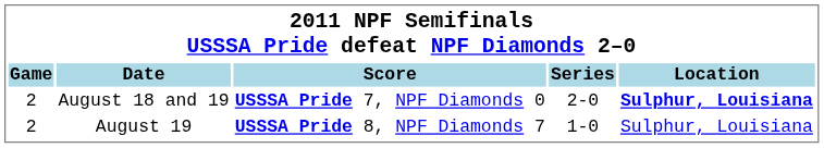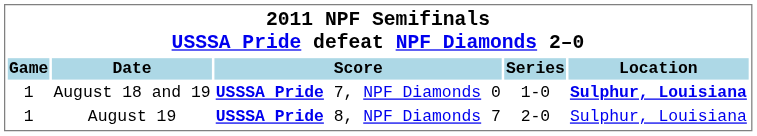 <table cellpadding="1"  style="min-width:45em;text-align:center;font-size:100%; border:1px solid gray;">
 <tr style="font-size:larger;">
 <th colspan=8>2011 NPF Semifinals<br><strong><a href='#'>USSSA Pride</a></strong> defeat <a href='#'>NPF Diamonds</a> 2–0</th>
 </tr>
 <tr style="background:lightblue;">
 <th>Game</th>
 <th>Date</th>
 <th>Score</th>
 <th>Series<br></th>
 <th>Location</th>
 </tr>
 <tr>
-<td>2</td>
+<td>1</td>
 <td>August 18 and 19</td>
 <td><strong><a href='#'>USSSA Pride</a></strong> 7, <a href='#'>NPF Diamonds</a> 0</td>
-<td>2-0</td>
+<td>1-0</td>
 <td><strong><a href='#'>Sulphur, Louisiana</a></strong></td>
 </tr>
 <tr>
-<td>2</td>
+<td>1</td>
 <td>August 19</td>
 <td><strong><a href='#'>USSSA Pride</a></strong> 8, <a href='#'>NPF Diamonds</a> 7</td>
-<td>1-0</td>
+<td>2-0</td>
 <td><a href='#'>Sulphur, Louisiana</a></td>
 </tr>
 </table>
